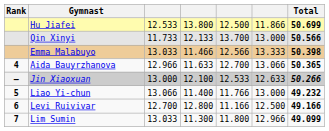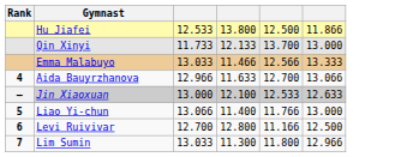 <table class="wikitable sortable" style="text-align:center; font-size:100%">
 <tr>
 <th scope="col" style="width:15px;">Rank</th>
 <th scope="col" style="width:175px;">Gymnast</th>
 <th scope="col" style="width:50px;"></th>
 <th scope="col" style="width:50px;"></th>
 <th scope="col" style="width:50px;"></th>
 <th scope="col" style="width:50px;"></th>
-<th scope="col" style="width:50px;">Total</th>
 </tr>
 <tr style="background:#fffcaf;">
 <td style="text-align:center" scope="row"><strong></strong></td>
 <td style="text-align:left;"> <a href='#'>Hu Jiafei</a></td>
 <td>12.533</td>
 <td>13.800</td>
 <td>12.500</td>
 <td>11.866</td>
-<td><strong>50.699</strong></td>
 </tr>
 <tr style="background:#e5e5e5;">
 <td style="text-align:center" scope="row"><strong></strong></td>
 <td style="text-align:left;"> <a href='#'>Qin Xinyi</a></td>
 <td>11.733</td>
 <td>12.133</td>
 <td>13.700</td>
 <td>13.000</td>
-<td><strong>50.566</strong></td>
 </tr>
 <tr style="background:#ec9;">
 <td style="text-align:center" scope="row"><strong></strong></td>
 <td style="text-align:left;"> <a href='#'>Emma Malabuyo</a></td>
 <td>13.033</td>
 <td>11.466</td>
 <td>12.566</td>
 <td>13.333</td>
-<td><strong>50.398</strong></td>
 </tr>
 <tr>
 <td scope="row" style="text-align:center;"><strong>4</strong></td>
 <td style="text-align:left;"> <a href='#'>Aida Bauyrzhanova</a></td>
 <td>12.966</td>
 <td>11.633</td>
 <td>12.700</td>
 <td>13.066</td>
-<td><strong>50.365</strong></td>
 </tr>
 <tr style="background:#cccccc;">
 <th scope="row" style="text-align:center">–</th>
 <td style="text-align:left;"> <em><a href='#'>Jin Xiaoxuan</a></em></td>
 <td>13.000</td>
 <td>12.100</td>
 <td>12.533</td>
 <td>12.633</td>
-<td><strong><em>50.266</em></strong></td>
 </tr>
 <tr>
 <td scope="row" style="text-align:center;"><strong>5</strong></td>
 <td style="text-align:left;"> <a href='#'>Liao Yi-chun</a></td>
 <td>13.066</td>
 <td>11.400</td>
 <td>11.766</td>
 <td>13.000</td>
-<td><strong>49.232</strong></td>
 </tr>
 <tr>
 <td scope="row" style="text-align:center;"><strong>6</strong></td>
 <td style="text-align:left;"> <a href='#'>Levi Ruivivar</a></td>
 <td>12.700</td>
 <td>12.800</td>
 <td>11.166</td>
 <td>12.500</td>
-<td><strong>49.166</strong></td>
 </tr>
 <tr>
 <td scope="row" style="text-align:center;"><strong>7</strong></td>
 <td style="text-align:left;"> <a href='#'>Lim Sumin</a></td>
 <td>13.033</td>
 <td>11.300</td>
 <td>11.800</td>
 <td>12.966</td>
-<td><strong>49.099</strong></td>
 </tr>
 </table>
